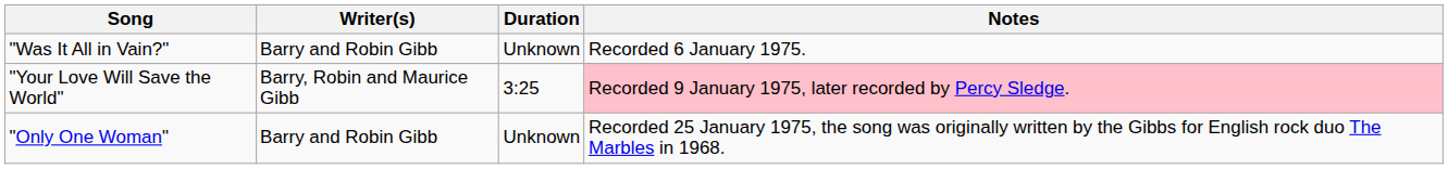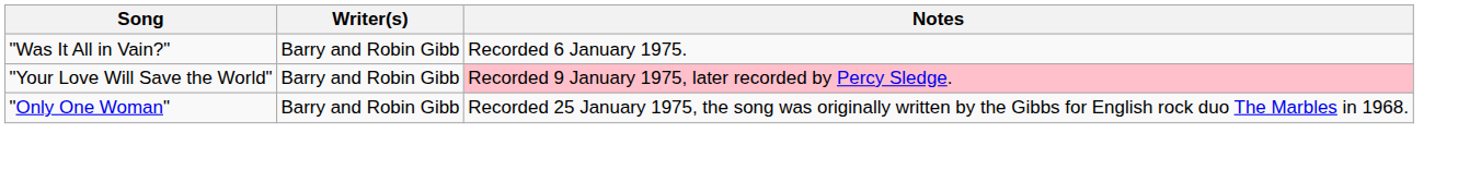 <table class="wikitable">
 <tr>
 <th>Song</th>
 <th>Writer(s)</th>
-<th>Duration</th>
 <th>Notes</th>
 </tr>
 <tr>
 <td>"Was It All in Vain?"</td>
 <td>Barry and Robin Gibb</td>
-<td>Unknown</td>
 <td>Recorded 6 January 1975.</td>
 </tr>
 <tr>
 <td>"Your Love Will Save the World"</td>
-<td>Barry, Robin and Maurice Gibb</td>
-<td>3:25</td>
+<td>Barry and Robin Gibb</td>
 <td style="background: pink;">Recorded 9 January 1975, later recorded by <a href='#'>Percy Sledge</a>.</td>
 </tr>
 <tr>
 <td>"<a href='#'>Only One Woman</a>"</td>
 <td>Barry and Robin Gibb</td>
-<td>Unknown</td>
 <td>Recorded 25 January 1975, the song was originally written by the Gibbs for English rock duo <a href='#'>The Marbles</a> in 1968.</td>
 </tr>
 </table>
